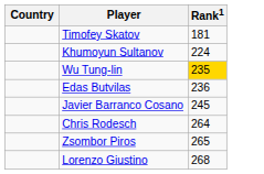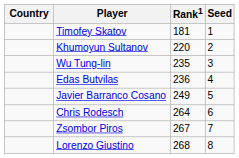 <table class="sortable wikitable">
 <tr>
 <th width="70">Country</th>
 <th width="175">Player</th>
 <th>Rank<sup>1</sup></th>
+<th>Seed</th>
 </tr>
 <tr>
 <td></td>
 <td><a href='#'>Timofey Skatov</a></td>
 <td>181</td>
+<td>1</td>
 </tr>
 <tr>
 <td></td>
 <td><a href='#'>Khumoyun Sultanov</a></td>
-<td>224</td>
+<td>220</td>
+<td>2</td>
 </tr>
 <tr>
 <td></td>
 <td><a href='#'>Wu Tung-lin</a></td>
-<td style="background: gold;">235</td>
+<td>235</td>
+<td>3</td>
 </tr>
 <tr>
 <td></td>
 <td><a href='#'>Edas Butvilas</a></td>
 <td>236</td>
+<td>4</td>
 </tr>
 <tr>
 <td></td>
 <td><a href='#'>Javier Barranco Cosano</a></td>
-<td>245</td>
+<td>249</td>
+<td>5</td>
 </tr>
 <tr>
 <td></td>
 <td><a href='#'>Chris Rodesch</a></td>
 <td>264</td>
+<td>6</td>
 </tr>
 <tr>
 <td></td>
 <td><a href='#'>Zsombor Piros</a></td>
-<td>265</td>
+<td>267</td>
+<td>7</td>
 </tr>
 <tr>
 <td></td>
 <td><a href='#'>Lorenzo Giustino</a></td>
 <td>268</td>
+<td>8</td>
 </tr>
 </table>
